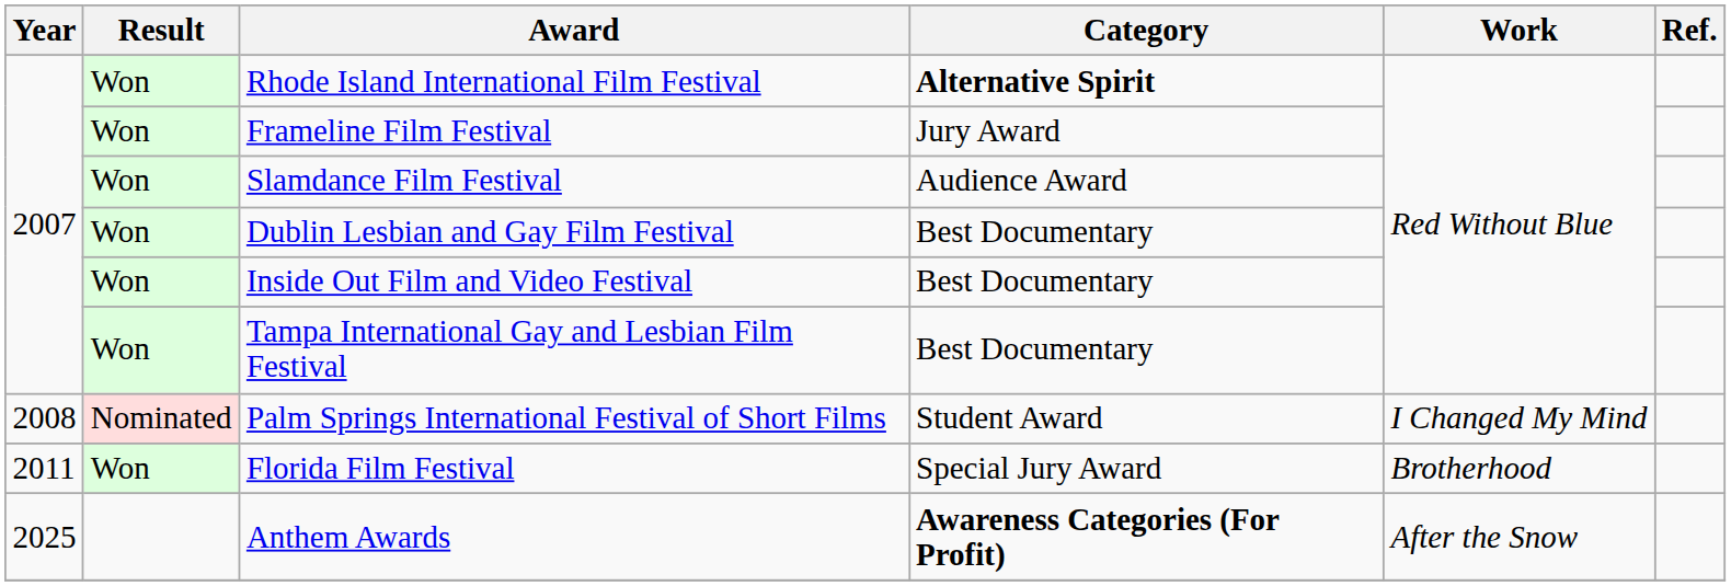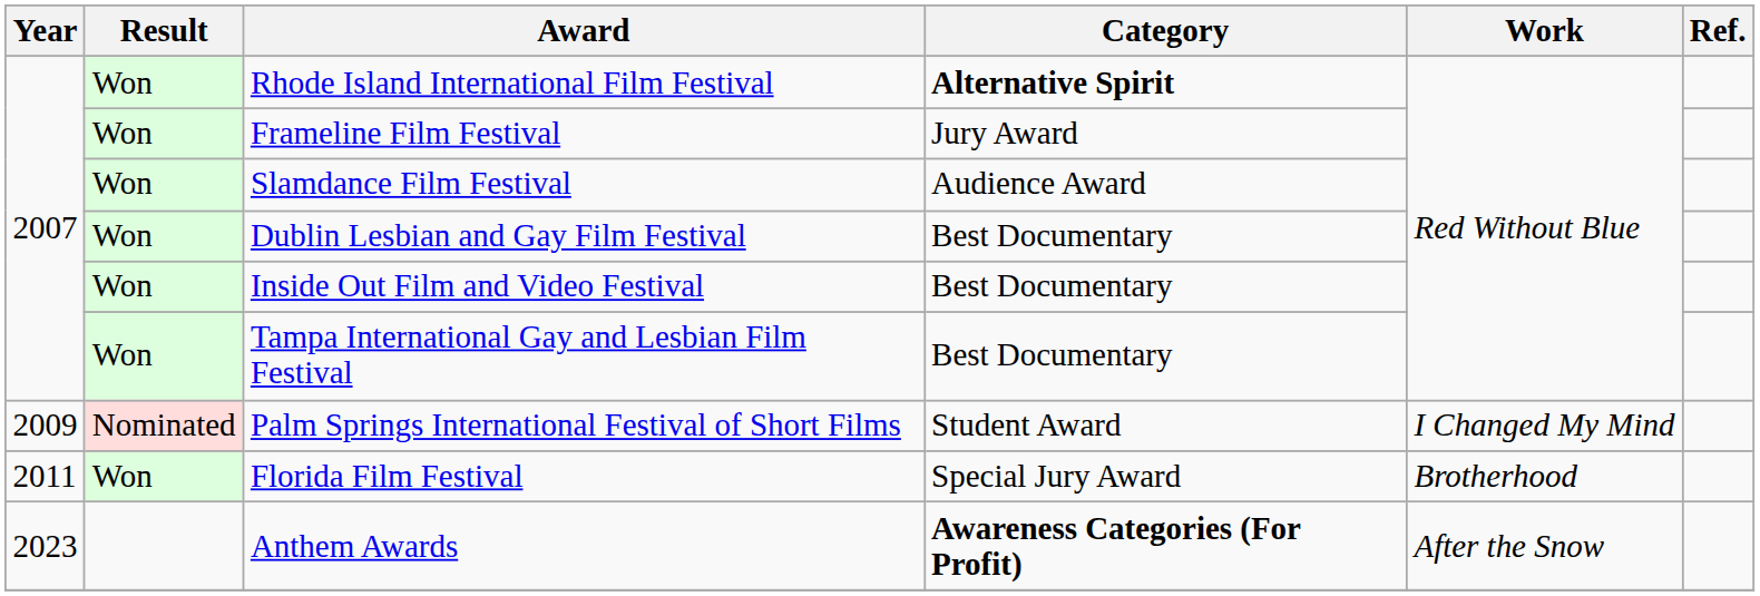 <table class="wikitable">
 <tr>
 <th>Year</th>
 <th>Result</th>
 <th>Award</th>
 <th>Category</th>
 <th>Work</th>
 <th>Ref.</th>
 </tr>
 <tr>
 <td rowspan="6">2007</td>
 <td style="background: #ddffdd">Won</td>
 <td><a href='#'>Rhode Island International Film Festival</a></td>
 <td><strong>Alternative Spirit</strong></td>
 <td rowspan="6"><em>Red Without Blue</em></td>
 <td></td>
 </tr>
 <tr>
 <td style="background: #ddffdd">Won</td>
 <td><a href='#'>Frameline Film Festival</a></td>
 <td>Jury Award</td>
 <td></td>
 </tr>
 <tr>
 <td style="background: #ddffdd">Won</td>
 <td><a href='#'>Slamdance Film Festival</a></td>
 <td>Audience Award</td>
 <td></td>
 </tr>
 <tr>
 <td style="background: #ddffdd">Won</td>
 <td><a href='#'>Dublin Lesbian and Gay Film Festival</a></td>
 <td>Best Documentary</td>
 <td></td>
 </tr>
 <tr>
 <td style="background: #ddffdd">Won</td>
 <td><a href='#'>Inside Out Film and Video Festival</a></td>
 <td>Best Documentary</td>
 <td></td>
 </tr>
 <tr>
 <td style="background: #ddffdd">Won</td>
 <td><a href='#'>Tampa International Gay and Lesbian Film Festival</a></td>
 <td>Best Documentary</td>
 <td></td>
 </tr>
 <tr>
-<td>2008</td>
+<td>2009</td>
 <td style="background: #ffdddd">Nominated</td>
 <td><a href='#'>Palm Springs International Festival of Short Films</a></td>
 <td>Student Award</td>
 <td><em>I Changed My Mind</em></td>
 <td></td>
 </tr>
 <tr>
 <td>2011</td>
 <td style="background: #ddffdd">Won</td>
 <td><a href='#'>Florida Film Festival</a></td>
 <td>Special Jury Award</td>
 <td><em>Brotherhood</em></td>
 <td></td>
 </tr>
 <tr>
-<td>2025</td>
+<td>2023</td>
 <td></td>
 <td><a href='#'>Anthem Awards</a></td>
 <td><strong>Awareness Categories (For Profit)</strong></td>
 <td><em>After the Snow</em></td>
 <td></td>
 </tr>
 <tr>
 </tr>
 </table>
